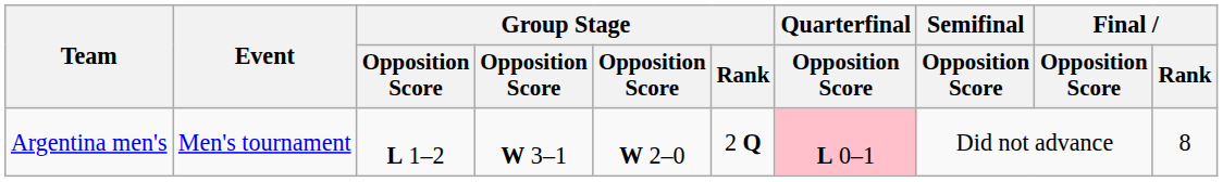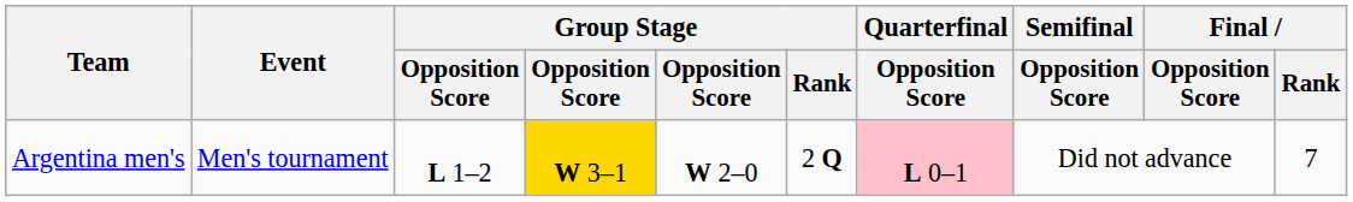 <table class="wikitable" style="font-size:90%;text-align:center">
 <tr>
 <th rowspan="2">Team</th>
 <th rowspan="2">Event</th>
 <th colspan="4">Group Stage</th>
 <th>Quarterfinal</th>
 <th>Semifinal</th>
 <th colspan="2">Final / </th>
 </tr>
 <tr style="font-size:95%">
 <th>Opposition<br>Score</th>
 <th>Opposition<br>Score</th>
 <th>Opposition<br>Score</th>
 <th>Rank</th>
 <th>Opposition<br>Score</th>
 <th>Opposition<br>Score</th>
 <th>Opposition<br>Score</th>
 <th>Rank</th>
 </tr>
 <tr>
 <td align="left"><a href='#'>Argentina men's</a></td>
 <td align="left"><a href='#'>Men's tournament</a></td>
 <td><br><strong>L</strong> 1–2</td>
-<td><br><strong>W</strong> 3–1</td>
+<td style="background: gold;"><br><strong>W</strong> 3–1</td>
 <td><br><strong>W</strong> 2–0</td>
 <td>2 <strong>Q</strong></td>
 <td style="background: pink;"><br><strong>L</strong> 0–1</td>
 <td colspan=2>Did not advance</td>
-<td>8</td>
+<td>7</td>
 </tr>
 </table>
